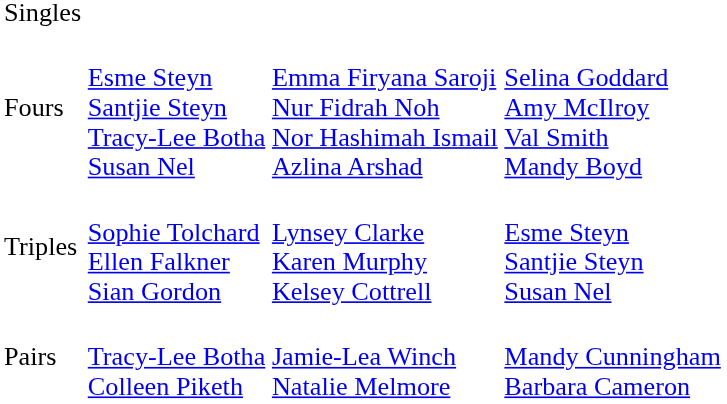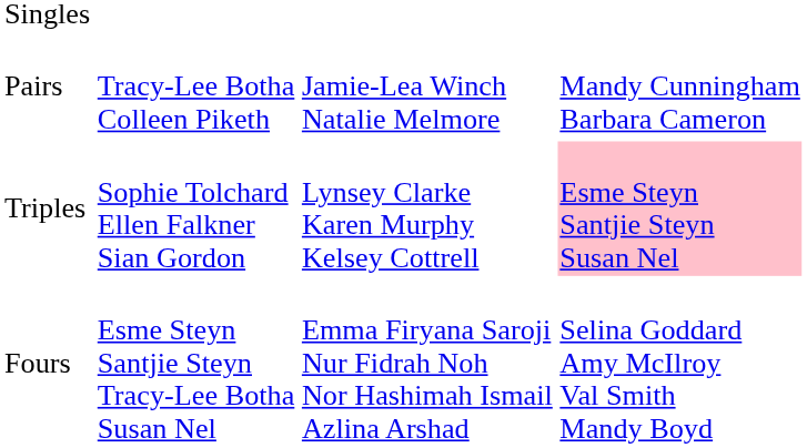 <table>
 <tr>
 <td>Singles<br></td>
 <td></td>
 <td></td>
 <td></td>
 </tr>
 <tr>
+<td>Pairs<br></td>
+<td><br><a href='#'>Tracy-Lee Botha</a><br><a href='#'>Colleen Piketh</a></td>
+<td><br><a href='#'>Jamie-Lea Winch</a><br><a href='#'>Natalie Melmore</a></td>
+<td><br><a href='#'>Mandy Cunningham</a><br><a href='#'>Barbara Cameron</a></td>
+</tr>
+<tr>
+<td>Triples<br></td>
+<td><br><a href='#'>Sophie Tolchard</a><br><a href='#'>Ellen Falkner</a><br><a href='#'>Sian Gordon</a></td>
+<td><br><a href='#'>Lynsey Clarke</a><br><a href='#'>Karen Murphy</a><br><a href='#'>Kelsey Cottrell</a></td>
+<td style="background: pink;"><br><a href='#'>Esme Steyn</a><br><a href='#'>Santjie Steyn</a><br><a href='#'>Susan Nel</a></td>
+</tr>
+<tr>
 <td>Fours<br></td>
 <td><br><a href='#'>Esme Steyn</a><br><a href='#'>Santjie Steyn</a><br><a href='#'>Tracy-Lee Botha</a><br><a href='#'>Susan Nel</a></td>
 <td><br><a href='#'>Emma Firyana Saroji</a><br><a href='#'>Nur Fidrah Noh</a><br><a href='#'>Nor Hashimah Ismail</a><br><a href='#'>Azlina Arshad</a></td>
 <td><br><a href='#'>Selina Goddard</a><br><a href='#'>Amy McIlroy</a><br><a href='#'>Val Smith</a><br><a href='#'>Mandy Boyd</a></td>
 </tr>
-<tr>
-<td>Triples<br></td>
-<td><br><a href='#'>Sophie Tolchard</a><br><a href='#'>Ellen Falkner</a><br><a href='#'>Sian Gordon</a></td>
-<td><br><a href='#'>Lynsey Clarke</a><br><a href='#'>Karen Murphy</a><br><a href='#'>Kelsey Cottrell</a></td>
-<td><br><a href='#'>Esme Steyn</a><br><a href='#'>Santjie Steyn</a><br><a href='#'>Susan Nel</a></td>
-</tr>
-<tr>
-<td>Pairs<br></td>
-<td><br><a href='#'>Tracy-Lee Botha</a><br><a href='#'>Colleen Piketh</a></td>
-<td><br><a href='#'>Jamie-Lea Winch</a><br><a href='#'>Natalie Melmore</a></td>
-<td><br><a href='#'>Mandy Cunningham</a><br><a href='#'>Barbara Cameron</a></td>
-</tr>
 </table>
